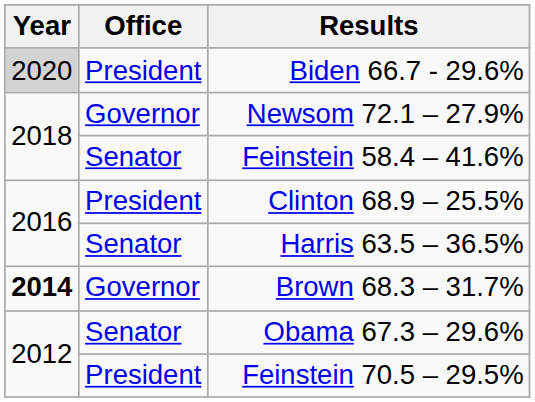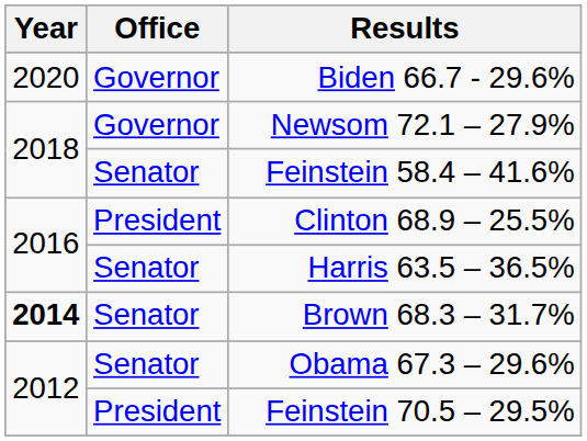 <table class=wikitable>
 <tr>
 <th width="30">Year</th>
 <th width="60">Office</th>
 <th width="180">Results</th>
 </tr>
 <tr>
-<td rowspan="1" style="background: lightgrey;">2020</td>
-<td><a href='#'>President</a></td>
+<td rowspan="1">2020</td>
+<td><a href='#'>Governor</a></td>
 <td align="right" ><a href='#'>Biden</a> 66.7 - 29.6%</td>
 </tr>
 <tr>
 <td rowspan="2">2018</td>
 <td><a href='#'>Governor</a></td>
 <td align="right" ><a href='#'>Newsom</a> 72.1 – 27.9%</td>
 </tr>
 <tr>
 <td><a href='#'>Senator</a></td>
 <td align="right" ><a href='#'>Feinstein</a> 58.4 – 41.6%</td>
 </tr>
 <tr>
 <td rowspan="2">2016</td>
 <td><a href='#'>President</a></td>
 <td align="right" ><a href='#'>Clinton</a> 68.9 – 25.5%</td>
 </tr>
 <tr>
 <td><a href='#'>Senator</a></td>
 <td align="right" ><a href='#'>Harris</a> 63.5 – 36.5%</td>
 </tr>
 <tr>
 <td><strong>2014</strong></td>
-<td><a href='#'>Governor</a></td>
+<td><a href='#'>Senator</a></td>
 <td align="right" ><a href='#'>Brown</a> 68.3 – 31.7%</td>
 </tr>
 <tr>
 <td rowspan="2">2012</td>
 <td><a href='#'>Senator</a></td>
 <td align="right" ><a href='#'>Obama</a> 67.3 – 29.6%</td>
 </tr>
 <tr>
 <td><a href='#'>President</a></td>
 <td align="right" ><a href='#'>Feinstein</a> 70.5 – 29.5%</td>
 </tr>
 </table>
